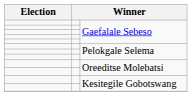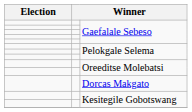 <table class=wikitable>
 <tr>
 <th width=100>Election</th>
 <th width=175 colspan=2>Winner</th>
 </tr>
 <tr>
 <td></td>
 <td bgcolor=></td>
 <td rowspan=5><a href='#'>Gaefalale Sebeso</a></td>
 </tr>
 <tr>
 <td></td>
 <td width=5 bgcolor=></td>
 </tr>
 <tr>
 <td></td>
 <td width=5 bgcolor=></td>
 </tr>
 <tr>
 <td></td>
 <td width=5 bgcolor=></td>
 </tr>
 <tr>
 <td></td>
 <td width=5 bgcolor=></td>
 </tr>
 <tr>
 <td></td>
 <td bgcolor=></td>
 <td rowspan=3>Pelokgale Selema</td>
 </tr>
 <tr>
 <td></td>
 <td bgcolor=></td>
 </tr>
 <tr>
 <td></td>
 <td bgcolor=></td>
 </tr>
 <tr>
 <td></td>
 <td width=5 bgcolor=></td>
 <td rowspan=2>Oreeditse Molebatsi</td>
 </tr>
 <tr>
 <td></td>
 <td bgcolor=></td>
 </tr>
 <tr>
 <td></td>
 <td bgcolor=></td>
+<td><a href='#'>Dorcas Makgato</a></td>
+</tr>
+<tr>
+<td></td>
+<td bgcolor=></td>
 <td rowspan="2" roswpan="2">Kesitegile Gobotswang</td>
 </tr>
 <tr>
 <td></td>
 <td bgcolor=></td>
 </tr>
 <tr>
 </tr>
 </table>
